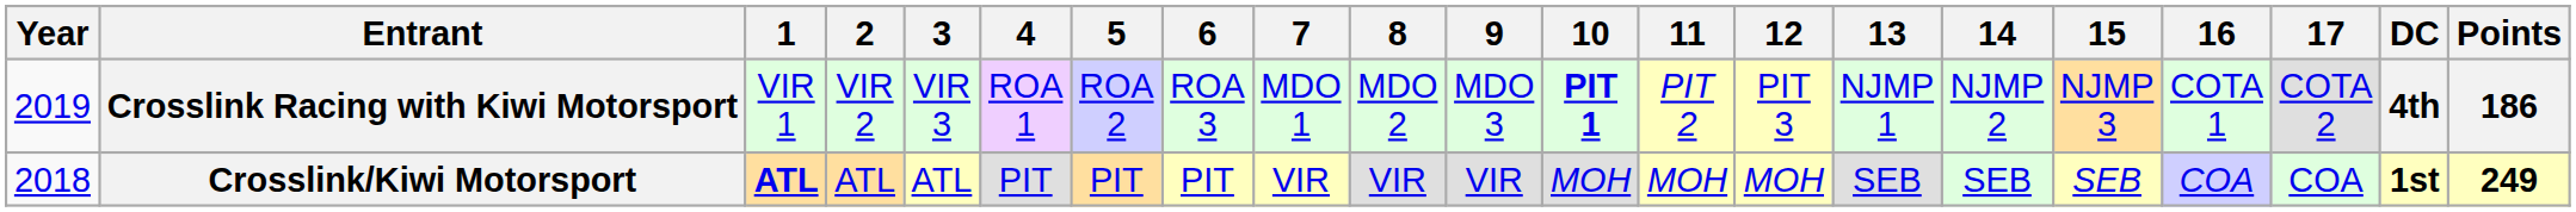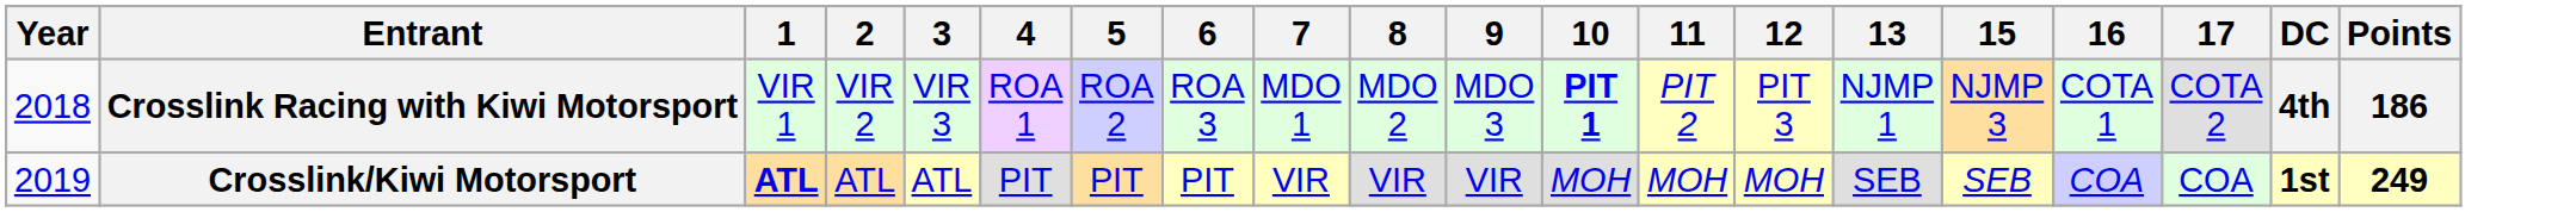 <table class="wikitable" style="text-align:center; font-size:85%">
 <tr>
 <th>Year</th>
 <th>Entrant</th>
 <th>1</th>
 <th>2</th>
 <th>3</th>
 <th>4</th>
 <th>5</th>
 <th>6</th>
 <th>7</th>
 <th>8</th>
 <th>9</th>
 <th>10</th>
 <th>11</th>
 <th>12</th>
 <th>13</th>
-<th>14</th>
 <th>15</th>
 <th>16</th>
 <th>17</th>
 <th>DC</th>
 <th>Points</th>
 </tr>
 <tr>
-<td><a href='#'>2019</a></td>
+<td><a href='#'>2018</a></td>
 <th nowrap>Crosslink Racing with Kiwi Motorsport</th>
 <td style="background:#DFFFDF"><a href='#'>VIR<br>1</a><br></td>
 <td style="background:#DFFFDF"><a href='#'>VIR<br>2</a><br></td>
 <td style="background:#DFFFDF"><a href='#'>VIR<br>3</a><br></td>
 <td style="background:#EFCFFF"><a href='#'>ROA<br>1</a><br></td>
 <td style="background:#CFCFFF"><a href='#'>ROA<br>2</a><br></td>
 <td style="background:#DFFFDF"><a href='#'>ROA<br>3</a><br></td>
 <td style="background:#DFFFDF"><a href='#'>MDO<br>1</a><br></td>
 <td style="background:#DFFFDF"><a href='#'>MDO<br>2</a><br></td>
 <td style="background:#DFFFDF"><a href='#'>MDO<br>3</a><br></td>
 <td style="background:#DFFFDF"><strong><a href='#'>PIT<br>1</a><br></strong></td>
 <td style="background:#FFFFBF"><em><a href='#'>PIT<br>2</a></em><br></td>
 <td style="background:#FFFFBF"><a href='#'>PIT<br>3</a><br></td>
 <td style="background:#DFFFDF"><a href='#'>NJMP<br>1</a><br></td>
-<td style="background:#DFFFDF"><a href='#'>NJMP<br>2</a><br></td>
 <td style="background:#FFDF9F"><a href='#'>NJMP<br>3</a><br></td>
 <td style="background:#DFFFDF"><a href='#'>COTA<br>1</a><br></td>
 <td style="background:#DFDFDF"><a href='#'>COTA<br>2</a><br></td>
 <th>4th</th>
 <th>186</th>
 </tr>
 <tr>
-<td><a href='#'>2018</a></td>
+<td><a href='#'>2019</a></td>
 <th nowrap>Crosslink/Kiwi Motorsport</th>
 <td style="background:#FFDF9F"><strong><a href='#'>ATL</a></strong><br></td>
 <td style="background:#FFDF9F"><a href='#'>ATL</a><br></td>
 <td style="background:#FFFFBF"><a href='#'>ATL</a><br></td>
 <td style="background:#DFDFDF"><a href='#'>PIT</a><br></td>
 <td style="background:#FFDF9F"><a href='#'>PIT</a><br></td>
 <td style="background:#FFFFBF"><a href='#'>PIT</a><br></td>
 <td style="background:#FFFFBF"><a href='#'>VIR</a><br></td>
 <td style="background:#DFDFDF"><a href='#'>VIR</a><br></td>
 <td style="background:#DFDFDF"><a href='#'>VIR</a><br></td>
 <td style="background:#DFDFDF"><em><a href='#'>MOH</a></em><br></td>
 <td style="background:#FFFFBF"><em><a href='#'>MOH</a></em><br></td>
 <td style="background:#FFFFBF"><em><a href='#'>MOH</a></em><br></td>
 <td style="background:#DFDFDF;"><a href='#'>SEB</a><br></td>
-<td style="background:#DFFFDF;"><a href='#'>SEB</a><br></td>
 <td style="background:#FFFFBF;"><em><a href='#'>SEB</a></em><br></td>
 <td style="background:#CFCFFF;"><em><a href='#'>COA</a></em><br></td>
 <td style="background:#DFFFDF;"><a href='#'>COA</a><br></td>
 <th style="background:#FFFFBF;">1st</th>
 <th style="background:#FFFFBF;">249</th>
 </tr>
 </table>
